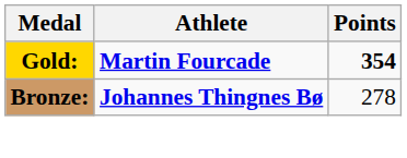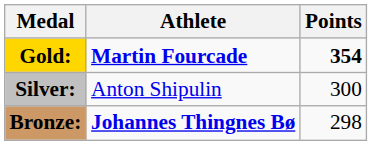 <table class="wikitable">
 <tr>
 <th>Medal</th>
 <th>Athlete</th>
 <th>Points</th>
 </tr>
 <tr>
 <td style="text-align:center;background-color:gold;"><strong>Gold:</strong></td>
 <td> <strong><a href='#'>Martin Fourcade</a></strong></td>
 <td align="right"><strong>354</strong></td>
 </tr>
 <tr>
+<td style="text-align:center;background-color:silver;"><strong>Silver:</strong></td>
+<td> <a href='#'>Anton Shipulin</a></td>
+<td align="right">300</td>
+</tr>
+<tr>
 <td style="text-align:center;background-color:#CC9966;"><strong>Bronze:</strong></td>
 <td><strong> <a href='#'>Johannes Thingnes Bø</a></strong></td>
-<td align="right">278</td>
+<td align="right">298</td>
 </tr>
 </table>
